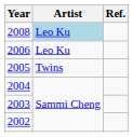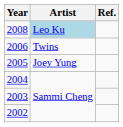 <table class="wikitable">
 <tr>
 <th>Year</th>
 <th>Artist</th>
 <th>Ref.</th>
 </tr>
 <tr>
 <td><a href='#'>2008</a></td>
 <td style="background: lightblue;"><a href='#'>Leo Ku</a></td>
 <td></td>
 </tr>
 <tr>
 <td><a href='#'>2006</a></td>
-<td><a href='#'>Leo Ku</a></td>
+<td><a href='#'>Twins</a></td>
 <td></td>
 </tr>
 <tr>
 <td><a href='#'>2005</a></td>
-<td><a href='#'>Twins</a></td>
+<td><a href='#'>Joey Yung</a></td>
 <td></td>
 </tr>
 <tr>
 <td><a href='#'>2004</a></td>
 <td rowspan="3"><a href='#'>Sammi Cheng</a></td>
 <td></td>
 </tr>
 <tr>
 <td><a href='#'>2003</a></td>
 <td></td>
 </tr>
 <tr>
 <td><a href='#'>2002</a></td>
 <td></td>
 </tr>
 </table>
